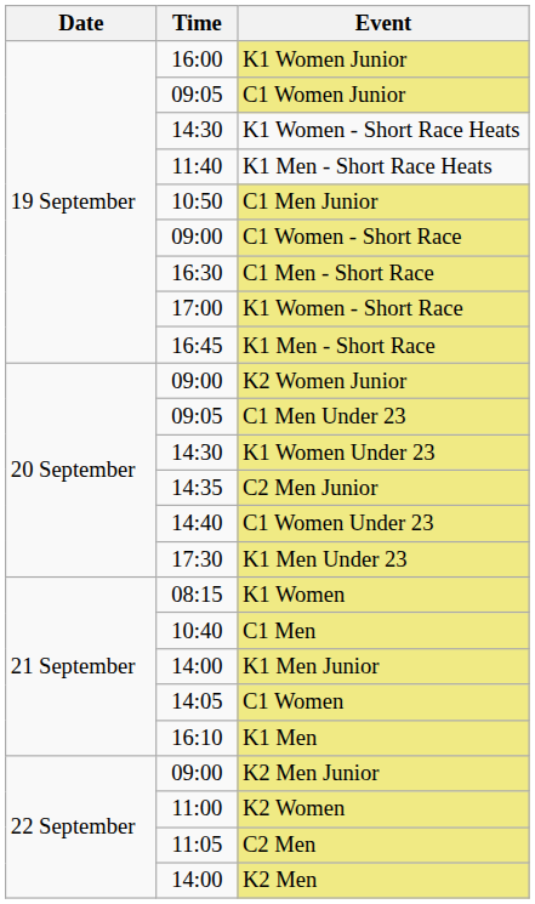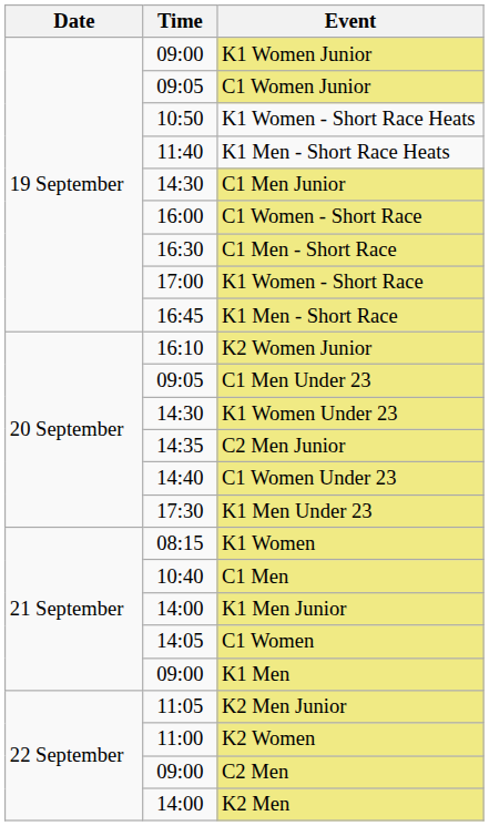 <table class=wikitable>
 <tr>
 <th width=100px>Date</th>
 <th width=50px>Time</th>
 <th width=200px>Event</th>
 </tr>
 <tr>
 <td rowspan=9>19 September</td>
-<td align=center>16:00</td>
+<td align=center>09:00</td>
 <td bgcolor=F0EA84>K1 Women Junior</td>
 </tr>
 <tr>
 <td align=center>09:05</td>
 <td bgcolor=F0EA84>C1 Women Junior</td>
 </tr>
 <tr>
-<td align=center>14:30</td>
+<td align=center>10:50</td>
 <td>K1 Women - Short Race Heats</td>
 </tr>
 <tr>
 <td align=center>11:40</td>
 <td>K1 Men - Short Race Heats</td>
 </tr>
 <tr>
-<td align=center>10:50</td>
+<td align=center>14:30</td>
 <td bgcolor=F0EA84>C1 Men Junior</td>
 </tr>
 <tr>
-<td align=center>09:00</td>
+<td align=center>16:00</td>
 <td bgcolor=F0EA84>C1 Women - Short Race</td>
 </tr>
 <tr>
 <td align=center>16:30</td>
 <td bgcolor=F0EA84>C1 Men - Short Race</td>
 </tr>
 <tr>
 <td align=center>17:00</td>
 <td bgcolor=F0EA84>K1 Women - Short Race</td>
 </tr>
 <tr>
 <td align=center>16:45</td>
 <td bgcolor=F0EA84>K1 Men - Short Race</td>
 </tr>
 <tr>
 <td rowspan=6>20 September</td>
-<td align=center>09:00</td>
+<td align=center>16:10</td>
 <td bgcolor=F0EA84>K2 Women Junior</td>
 </tr>
 <tr>
 <td align=center>09:05</td>
 <td bgcolor=F0EA84>C1 Men Under 23</td>
 </tr>
 <tr>
 <td align=center>14:30</td>
 <td bgcolor=F0EA84>K1 Women Under 23</td>
 </tr>
 <tr>
 <td align=center>14:35</td>
 <td bgcolor=F0EA84>C2 Men Junior</td>
 </tr>
 <tr>
 <td align=center>14:40</td>
 <td bgcolor=F0EA84>C1 Women Under 23</td>
 </tr>
 <tr>
 <td align=center>17:30</td>
 <td bgcolor=F0EA84>K1 Men Under 23</td>
 </tr>
 <tr>
 <td rowspan=5>21 September</td>
 <td align=center>08:15</td>
 <td bgcolor=F0EA84>K1 Women</td>
 </tr>
 <tr>
 <td align=center>10:40</td>
 <td bgcolor=F0EA84>C1 Men</td>
 </tr>
 <tr>
 <td align=center>14:00</td>
 <td bgcolor=F0EA84>K1 Men Junior</td>
 </tr>
 <tr>
 <td align=center>14:05</td>
 <td bgcolor=F0EA84>C1 Women</td>
 </tr>
 <tr>
-<td align=center>16:10</td>
+<td align=center>09:00</td>
 <td bgcolor=F0EA84>K1 Men</td>
 </tr>
 <tr>
 <td rowspan=4>22 September</td>
-<td align=center>09:00</td>
+<td align=center>11:05</td>
 <td bgcolor=F0EA84>K2 Men Junior</td>
 </tr>
 <tr>
 <td align=center>11:00</td>
 <td bgcolor=F0EA84>K2 Women</td>
 </tr>
 <tr>
-<td align=center>11:05</td>
+<td align=center>09:00</td>
 <td bgcolor=F0EA84>C2 Men</td>
 </tr>
 <tr>
 <td align=center>14:00</td>
 <td bgcolor=F0EA84>K2 Men</td>
 </tr>
 </table>
